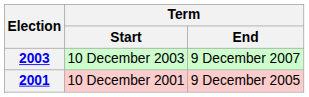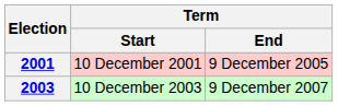 <table class="wikitable" style="text-align:center">
 <tr>
 <th rowspan=2>Election</th>
 <th colspan=2>Term</th>
 </tr>
 <tr>
 <th>Start</th>
 <th>End</th>
 </tr>
 <tr>
+<th><a href='#'>2001</a></th>
+<td bgcolor=#fcc>10 December 2001</td>
+<td bgcolor=#fcc>9 December 2005</td>
+</tr>
+<tr>
 <th><a href='#'>2003</a></th>
 <td bgcolor=#cfc>10 December 2003</td>
 <td bgcolor=#cfc>9 December 2007</td>
 </tr>
-<tr>
-<th><a href='#'>2001</a></th>
-<td bgcolor=#fcc>10 December 2001</td>
-<td bgcolor=#fcc>9 December 2005</td>
-</tr>
 </table>
